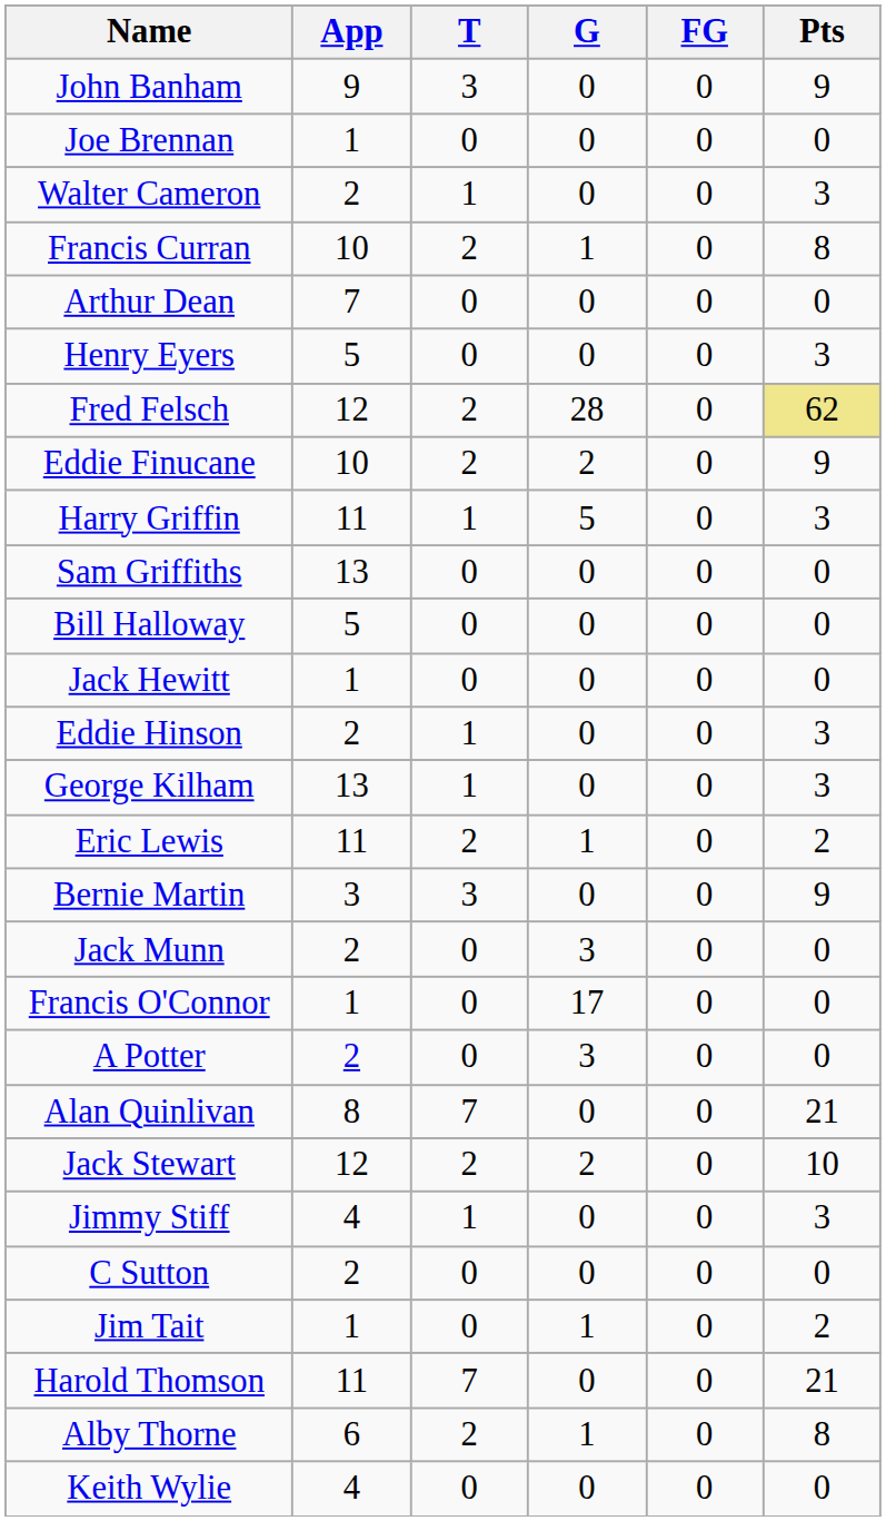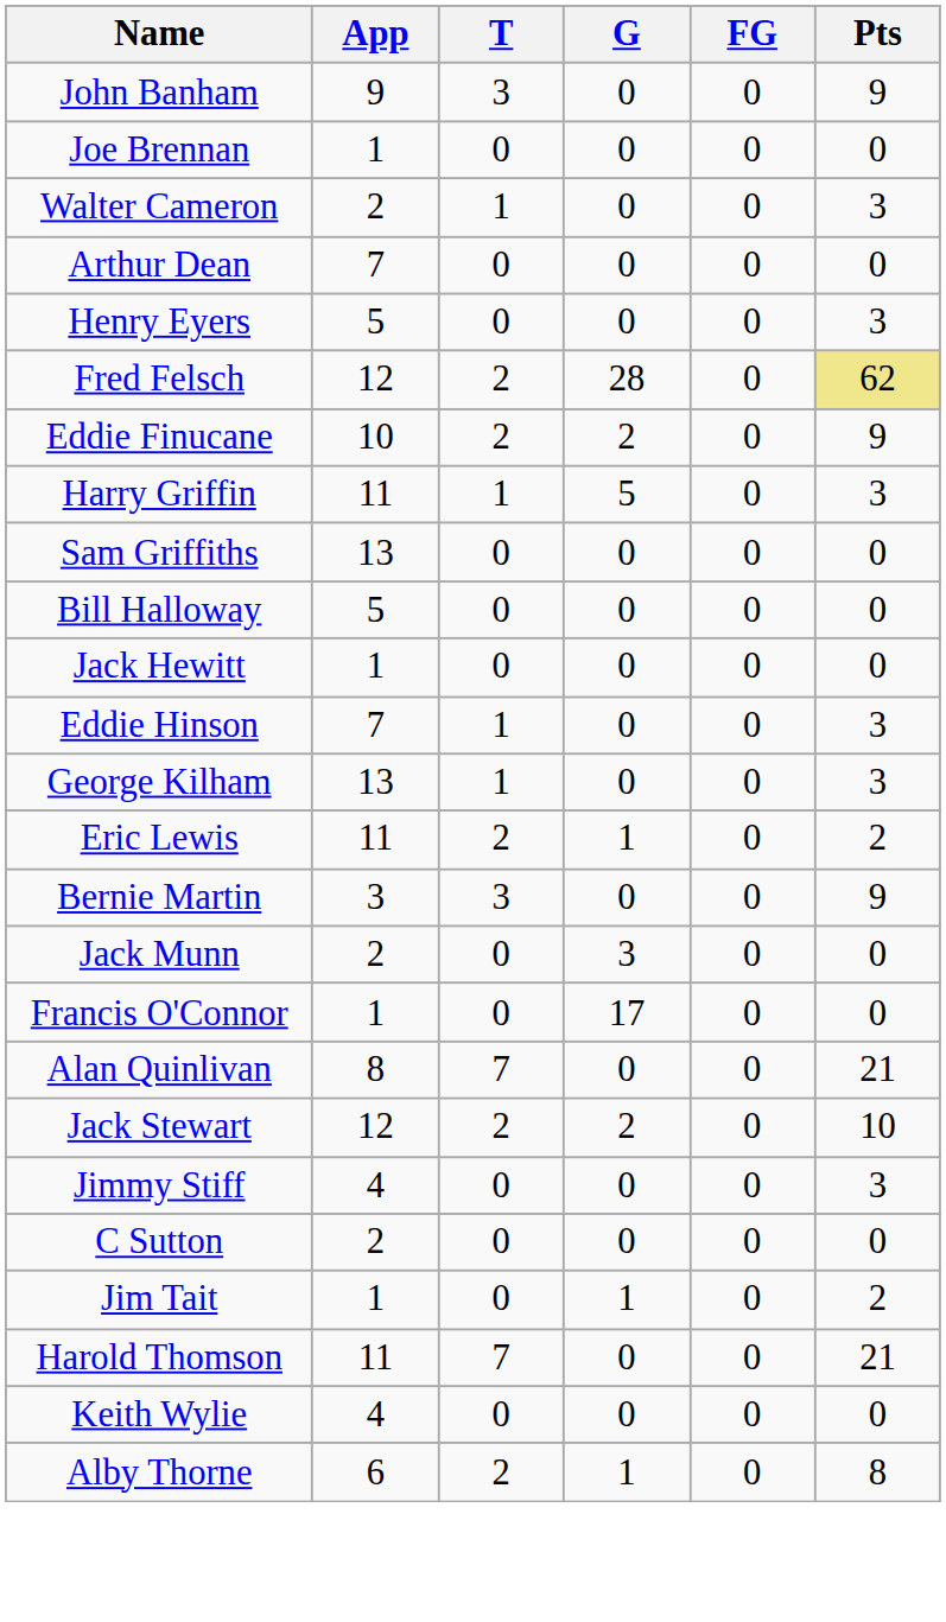 <table class="wikitable sortable" style="text-align: center;">
 <tr>
 <th style="width:8em">Name</th>
 <th style="width:3em"><a href='#'>App</a></th>
 <th style="width:3em"><a href='#'>T</a></th>
 <th style="width:3em"><a href='#'>G</a></th>
 <th style="width:3em"><a href='#'>FG</a></th>
 <th style="width:3em">Pts</th>
 </tr>
 <tr>
 <td><a href='#'>John Banham</a></td>
 <td>9</td>
 <td>3</td>
 <td>0</td>
 <td>0</td>
 <td>9</td>
 </tr>
 <tr>
 <td><a href='#'>Joe Brennan</a></td>
 <td>1</td>
 <td>0</td>
 <td>0</td>
 <td>0</td>
 <td>0</td>
 </tr>
 <tr>
 <td><a href='#'>Walter Cameron</a></td>
 <td>2</td>
 <td>1</td>
 <td>0</td>
 <td>0</td>
 <td>3</td>
-</tr>
-<tr>
-<td><a href='#'>Francis Curran</a></td>
-<td>10</td>
-<td>2</td>
-<td>1</td>
-<td>0</td>
-<td>8</td>
 </tr>
 <tr>
 <td><a href='#'>Arthur Dean</a></td>
 <td>7</td>
 <td>0</td>
 <td>0</td>
 <td>0</td>
 <td>0</td>
 </tr>
 <tr>
 <td><a href='#'>Henry Eyers</a></td>
 <td>5</td>
 <td>0</td>
 <td>0</td>
 <td>0</td>
 <td>3</td>
 </tr>
 <tr>
 <td><a href='#'>Fred Felsch</a></td>
 <td>12</td>
 <td>2</td>
 <td>28</td>
 <td>0</td>
 <td style="background: khaki;">62</td>
 </tr>
 <tr>
 <td><a href='#'>Eddie Finucane</a></td>
 <td>10</td>
 <td>2</td>
 <td>2</td>
 <td>0</td>
 <td>9</td>
 </tr>
 <tr>
 <td><a href='#'>Harry Griffin</a></td>
 <td>11</td>
 <td>1</td>
 <td>5</td>
 <td>0</td>
 <td>3</td>
 </tr>
 <tr>
 <td><a href='#'>Sam Griffiths</a></td>
 <td>13</td>
 <td>0</td>
 <td>0</td>
 <td>0</td>
 <td>0</td>
 </tr>
 <tr>
 <td><a href='#'>Bill Halloway</a></td>
 <td>5</td>
 <td>0</td>
 <td>0</td>
 <td>0</td>
 <td>0</td>
 </tr>
 <tr>
 <td><a href='#'>Jack Hewitt</a></td>
 <td>1</td>
 <td>0</td>
 <td>0</td>
 <td>0</td>
 <td>0</td>
 </tr>
 <tr>
 <td><a href='#'>Eddie Hinson</a></td>
-<td>2</td>
+<td>7</td>
 <td>1</td>
 <td>0</td>
 <td>0</td>
 <td>3</td>
 </tr>
 <tr>
 <td><a href='#'>George Kilham</a></td>
 <td>13</td>
 <td>1</td>
 <td>0</td>
 <td>0</td>
 <td>3</td>
 </tr>
 <tr>
 <td><a href='#'>Eric Lewis</a></td>
 <td>11</td>
 <td>2</td>
 <td>1</td>
 <td>0</td>
 <td>2</td>
 </tr>
 <tr>
 <td><a href='#'>Bernie Martin</a></td>
 <td>3</td>
 <td>3</td>
 <td>0</td>
 <td>0</td>
 <td>9</td>
 </tr>
 <tr>
 <td><a href='#'>Jack Munn</a></td>
 <td>2</td>
 <td>0</td>
 <td>3</td>
 <td>0</td>
 <td>0</td>
 </tr>
 <tr>
 <td><a href='#'>Francis O'Connor</a></td>
 <td>1</td>
 <td>0</td>
 <td>17</td>
 <td>0</td>
 <td>0</td>
 </tr>
 <tr>
-<td><a href='#'>A Potter</a></td>
-<td><a href='#'>2</a></td>
-<td>0</td>
-<td>3</td>
-<td>0</td>
-<td>0</td>
-</tr>
-<tr>
 <td><a href='#'>Alan Quinlivan</a></td>
 <td>8</td>
 <td>7</td>
 <td>0</td>
 <td>0</td>
 <td>21</td>
 </tr>
 <tr>
 <td><a href='#'>Jack Stewart</a></td>
 <td>12</td>
 <td>2</td>
 <td>2</td>
 <td>0</td>
 <td>10</td>
 </tr>
 <tr>
 <td><a href='#'>Jimmy Stiff</a></td>
 <td>4</td>
-<td>1</td>
+<td>0</td>
 <td>0</td>
 <td>0</td>
 <td>3</td>
 </tr>
 <tr>
 <td><a href='#'>C Sutton</a></td>
 <td>2</td>
 <td>0</td>
 <td>0</td>
 <td>0</td>
 <td>0</td>
 </tr>
 <tr>
 <td><a href='#'>Jim Tait</a></td>
 <td>1</td>
 <td>0</td>
 <td>1</td>
 <td>0</td>
 <td>2</td>
 </tr>
 <tr>
 <td><a href='#'>Harold Thomson</a></td>
 <td>11</td>
 <td>7</td>
 <td>0</td>
 <td>0</td>
 <td>21</td>
 </tr>
 <tr>
+<td><a href='#'>Keith Wylie</a></td>
+<td>4</td>
+<td>0</td>
+<td>0</td>
+<td>0</td>
+<td>0</td>
+</tr>
+<tr>
 <td><a href='#'>Alby Thorne</a></td>
 <td>6</td>
 <td>2</td>
 <td>1</td>
 <td>0</td>
 <td>8</td>
 </tr>
-<tr>
-<td><a href='#'>Keith Wylie</a></td>
-<td>4</td>
-<td>0</td>
-<td>0</td>
-<td>0</td>
-<td>0</td>
-</tr>
 </table>
